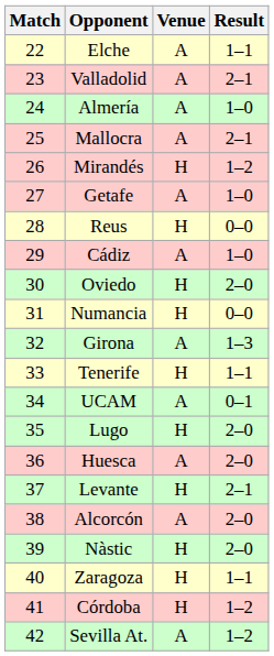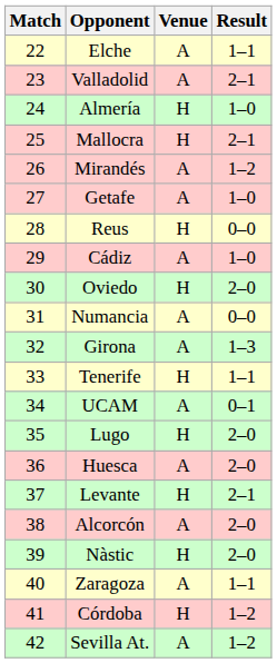 <table class="wikitable" style="text-align:center;float:left;margin-right:1em;">
 <tr>
 <th>Match</th>
 <th>Opponent</th>
 <th>Venue</th>
 <th>Result</th>
 </tr>
 <tr bgcolor= FFFFCC>
 <td>22</td>
 <td>Elche</td>
 <td>A</td>
 <td>1–1</td>
 </tr>
 <tr bgcolor= FFCCCC>
 <td>23</td>
 <td>Valladolid</td>
 <td>A</td>
 <td>2–1</td>
 </tr>
 <tr bgcolor= CCFFCC>
 <td>24</td>
 <td>Almería</td>
-<td>A</td>
+<td>H</td>
 <td>1–0</td>
 </tr>
 <tr bgcolor= FFCCCC>
 <td>25</td>
 <td>Mallocra</td>
-<td>A</td>
+<td>H</td>
 <td>2–1</td>
 </tr>
 <tr bgcolor= FFCCCC>
 <td>26</td>
 <td>Mirandés</td>
-<td>H</td>
+<td>A</td>
 <td>1–2</td>
 </tr>
 <tr bgcolor= FFCCCC>
 <td>27</td>
 <td>Getafe</td>
 <td>A</td>
 <td>1–0</td>
 </tr>
 <tr bgcolor= FFFFCC>
 <td>28</td>
 <td>Reus</td>
 <td>H</td>
 <td>0–0</td>
 </tr>
 <tr bgcolor= FFCCCC>
 <td>29</td>
 <td>Cádiz</td>
 <td>A</td>
 <td>1–0</td>
 </tr>
 <tr bgcolor= CCFFCC>
 <td>30</td>
 <td>Oviedo</td>
 <td>H</td>
 <td>2–0</td>
 </tr>
 <tr bgcolor= FFFFCC>
 <td>31</td>
 <td>Numancia</td>
-<td>H</td>
+<td>A</td>
 <td>0–0</td>
 </tr>
 <tr bgcolor= CCFFCC>
 <td>32</td>
 <td>Girona</td>
 <td>A</td>
 <td>1–3</td>
 </tr>
 <tr bgcolor= FFFFCC>
 <td>33</td>
 <td>Tenerife</td>
 <td>H</td>
 <td>1–1</td>
 </tr>
 <tr bgcolor= CCFFCC>
 <td>34</td>
 <td>UCAM</td>
 <td>A</td>
 <td>0–1</td>
 </tr>
 <tr bgcolor= CCFFCC>
 <td>35</td>
 <td>Lugo</td>
 <td>H</td>
 <td>2–0</td>
 </tr>
 <tr bgcolor= FFCCCC>
 <td>36</td>
 <td>Huesca</td>
 <td>A</td>
 <td>2–0</td>
 </tr>
 <tr bgcolor= CCFFCC>
 <td>37</td>
 <td>Levante</td>
 <td>H</td>
 <td>2–1</td>
 </tr>
 <tr bgcolor= FFCCCC>
 <td>38</td>
 <td>Alcorcón</td>
 <td>A</td>
 <td>2–0</td>
 </tr>
 <tr bgcolor= CCFFCC>
 <td>39</td>
 <td>Nàstic</td>
 <td>H</td>
 <td>2–0</td>
 </tr>
 <tr bgcolor= FFFFCC>
 <td>40</td>
 <td>Zaragoza</td>
-<td>H</td>
+<td>A</td>
 <td>1–1</td>
 </tr>
 <tr bgcolor= FFCCCC>
 <td>41</td>
 <td>Córdoba</td>
 <td>H</td>
 <td>1–2</td>
 </tr>
 <tr bgcolor= CCFFCC>
 <td>42</td>
 <td>Sevilla At.</td>
 <td>A</td>
 <td>1–2</td>
 </tr>
 </table>
